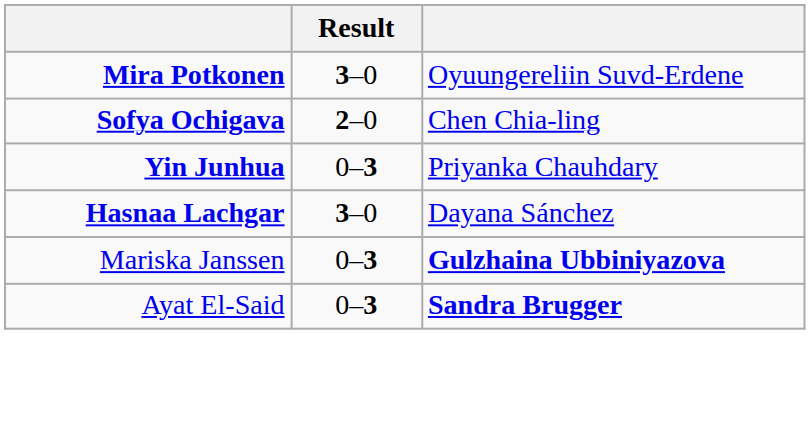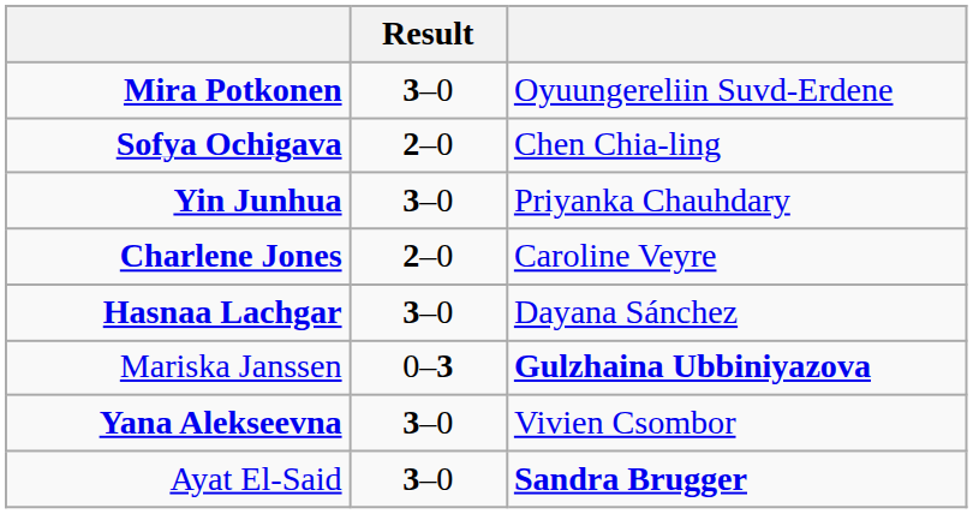 <table class="wikitable" style="text-align: center; font-size:90% ">
 <tr>
 <th align="right" width="140"></th>
 <th width="60">Result</th>
 <th align="left" width="190"></th>
 </tr>
 <tr>
 <td align=right><strong><a href='#'>Mira Potkonen</a></strong> </td>
 <td align=center><strong>3</strong>–0</td>
 <td align=left> <a href='#'>Oyuungereliin Suvd-Erdene</a></td>
 </tr>
 <tr>
 <td align=right><strong><a href='#'>Sofya Ochigava</a></strong> </td>
 <td align=center><strong>2</strong>–0</td>
 <td align=left> <a href='#'>Chen Chia-ling</a></td>
 </tr>
 <tr>
 <td align=right><strong><a href='#'>Yin Junhua</a></strong> </td>
-<td align=center>0–<strong>3</strong></td>
+<td align=center><strong>3</strong>–0</td>
 <td align=left> <a href='#'>Priyanka Chauhdary</a></td>
+</tr>
+<tr>
+<td align=right><strong><a href='#'>Charlene Jones</a></strong> </td>
+<td align=center><strong>2</strong>–0</td>
+<td align=left> <a href='#'>Caroline Veyre</a></td>
 </tr>
 <tr>
 <td align=right><strong><a href='#'>Hasnaa Lachgar</a></strong> </td>
 <td align=center><strong>3</strong>–0</td>
 <td align=left> <a href='#'>Dayana Sánchez</a></td>
 </tr>
 <tr>
 <td align=right><a href='#'>Mariska Janssen</a> </td>
 <td align=center>0–<strong>3</strong></td>
 <td align=left> <strong><a href='#'>Gulzhaina Ubbiniyazova</a></strong></td>
 </tr>
 <tr>
+<td align=right><strong><a href='#'>Yana Alekseevna</a></strong> </td>
+<td align=center><strong>3</strong>–0</td>
+<td align=left> <a href='#'>Vivien Csombor</a></td>
+</tr>
+<tr>
 <td align=right><a href='#'>Ayat El-Said</a> </td>
-<td align=center>0–<strong>3</strong></td>
+<td align=center><strong>3</strong>–0</td>
 <td align=left> <strong><a href='#'>Sandra Brugger</a></strong></td>
 </tr>
 </table>
